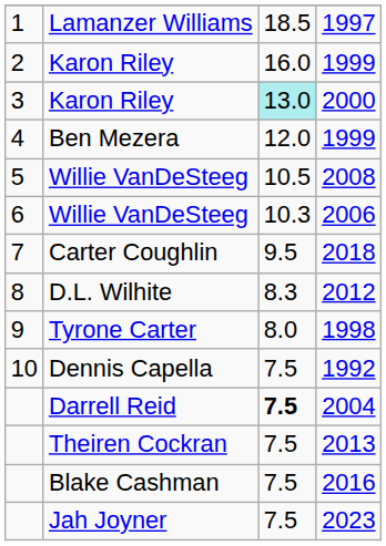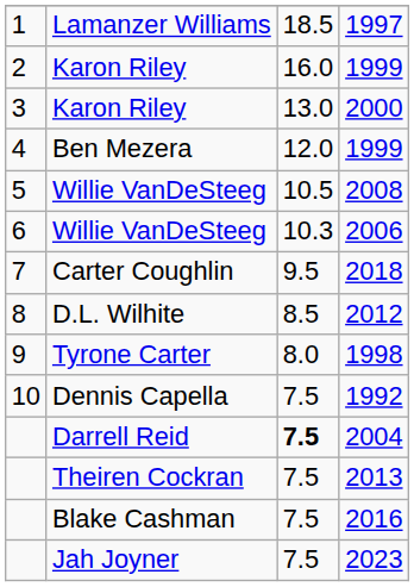 <table class="wikitable">
 <tr>
 </tr>
 <tr>
 <td>1</td>
 <td><a href='#'>Lamanzer Williams</a></td>
 <td>18.5</td>
 <td><a href='#'>1997</a></td>
 </tr>
 <tr>
 <td>2</td>
 <td><a href='#'>Karon Riley</a></td>
 <td>16.0</td>
 <td><a href='#'>1999</a></td>
 </tr>
 <tr>
 <td>3</td>
 <td><a href='#'>Karon Riley</a></td>
-<td style="background: paleturquoise;">13.0</td>
+<td>13.0</td>
 <td><a href='#'>2000</a></td>
 </tr>
 <tr>
 <td>4</td>
 <td>Ben Mezera</td>
 <td>12.0</td>
 <td><a href='#'>1999</a></td>
 </tr>
 <tr>
 <td>5</td>
 <td><a href='#'>Willie VanDeSteeg</a></td>
 <td>10.5</td>
 <td><a href='#'>2008</a></td>
 </tr>
 <tr>
 <td>6</td>
 <td><a href='#'>Willie VanDeSteeg</a></td>
 <td>10.3</td>
 <td><a href='#'>2006</a></td>
 </tr>
 <tr>
 <td>7</td>
 <td>Carter Coughlin</td>
 <td>9.5</td>
 <td><a href='#'>2018</a></td>
 </tr>
 <tr>
 <td>8</td>
 <td>D.L. Wilhite</td>
-<td>8.3</td>
+<td>8.5</td>
 <td><a href='#'>2012</a></td>
 </tr>
 <tr>
 <td>9</td>
 <td><a href='#'>Tyrone Carter</a></td>
 <td>8.0</td>
 <td><a href='#'>1998</a></td>
 </tr>
 <tr>
 <td>10</td>
 <td>Dennis Capella</td>
 <td>7.5</td>
 <td><a href='#'>1992</a></td>
 </tr>
 <tr>
 <td></td>
 <td><a href='#'>Darrell Reid</a></td>
 <td><strong>7.5</strong></td>
 <td><a href='#'>2004</a></td>
 </tr>
 <tr>
 <td></td>
 <td><a href='#'>Theiren Cockran</a></td>
 <td>7.5</td>
 <td><a href='#'>2013</a></td>
 </tr>
 <tr>
 <td></td>
 <td>Blake Cashman</td>
 <td>7.5</td>
 <td><a href='#'>2016</a></td>
 </tr>
 <tr>
 <td></td>
 <td><a href='#'>Jah Joyner</a></td>
 <td>7.5</td>
 <td><a href='#'>2023</a></td>
 </tr>
 </table>
